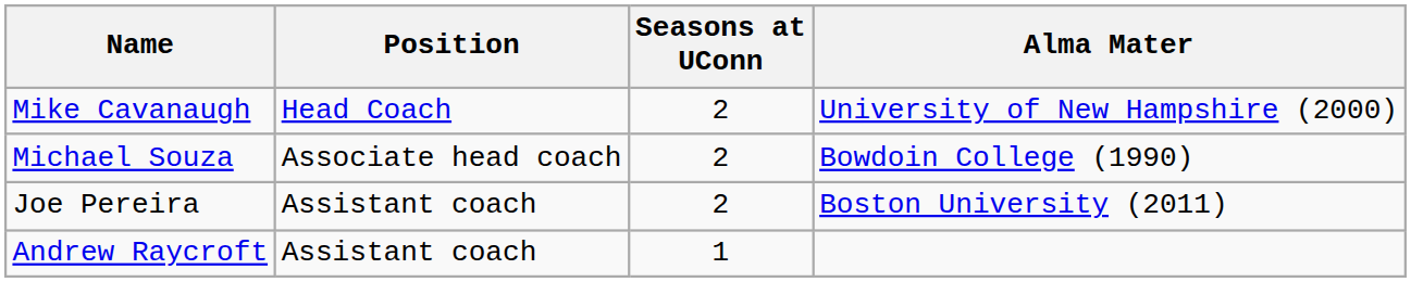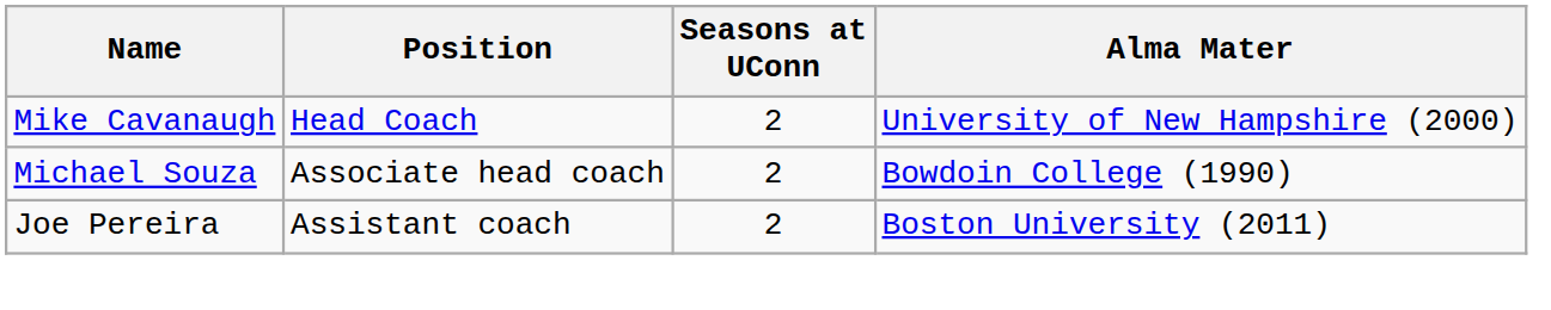 <table class="wikitable" border="1" style="font-size:90%;">
 <tr>
 <th>Name</th>
 <th>Position</th>
 <th>Seasons at<br>UConn</th>
 <th>Alma Mater</th>
 </tr>
 <tr>
 <td><a href='#'>Mike Cavanaugh</a></td>
 <td><a href='#'>Head Coach</a></td>
 <td align=center>2</td>
 <td><a href='#'>University of New Hampshire</a> (2000)</td>
 </tr>
 <tr>
 <td><a href='#'>Michael Souza</a></td>
 <td>Associate head coach</td>
 <td align=center>2</td>
 <td><a href='#'>Bowdoin College</a> (1990)</td>
 </tr>
 <tr>
 <td>Joe Pereira</td>
 <td>Assistant coach</td>
 <td align=center>2</td>
 <td><a href='#'>Boston University</a> (2011)</td>
 </tr>
-<tr>
-<td><a href='#'>Andrew Raycroft</a></td>
-<td>Assistant coach</td>
-<td align=center>1</td>
-<td></td>
-</tr>
 </table>
